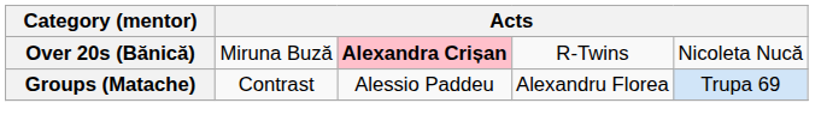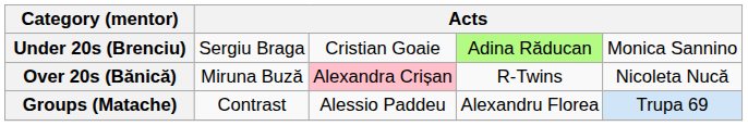 <table class="wikitable" style="text-align:center">
 <tr>
 <th spope="col" style="width:160px;">Category (mentor)</th>
 <th scope="col" colspan="4">Acts</th>
 </tr>
 <tr>
+<th scope="row">Under 20s (Brenciu)</th>
+<td>Sergiu Braga</td>
+<td>Cristian Goaie</td>
+<td bgcolor=#B4FB84>Adina Răducan</td>
+<td>Monica Sannino</td>
+</tr>
+<tr>
 <th scope="row">Over 20s (Bănică)</th>
 <td>Miruna Buză</td>
-<td bgcolor=pink><strong>Alexandra Crișan</strong></td>
+<td bgcolor=pink>Alexandra Crișan</td>
 <td>R-Twins</td>
 <td>Nicoleta Nucă</td>
 </tr>
 <tr>
 <th scope="row">Groups (Matache)</th>
 <td>Contrast</td>
 <td>Alessio Paddeu</td>
 <td>Alexandru Florea</td>
 <td bgcolor=#d1e5f8>Trupa 69</td>
 </tr>
 <tr>
 </tr>
 </table>
